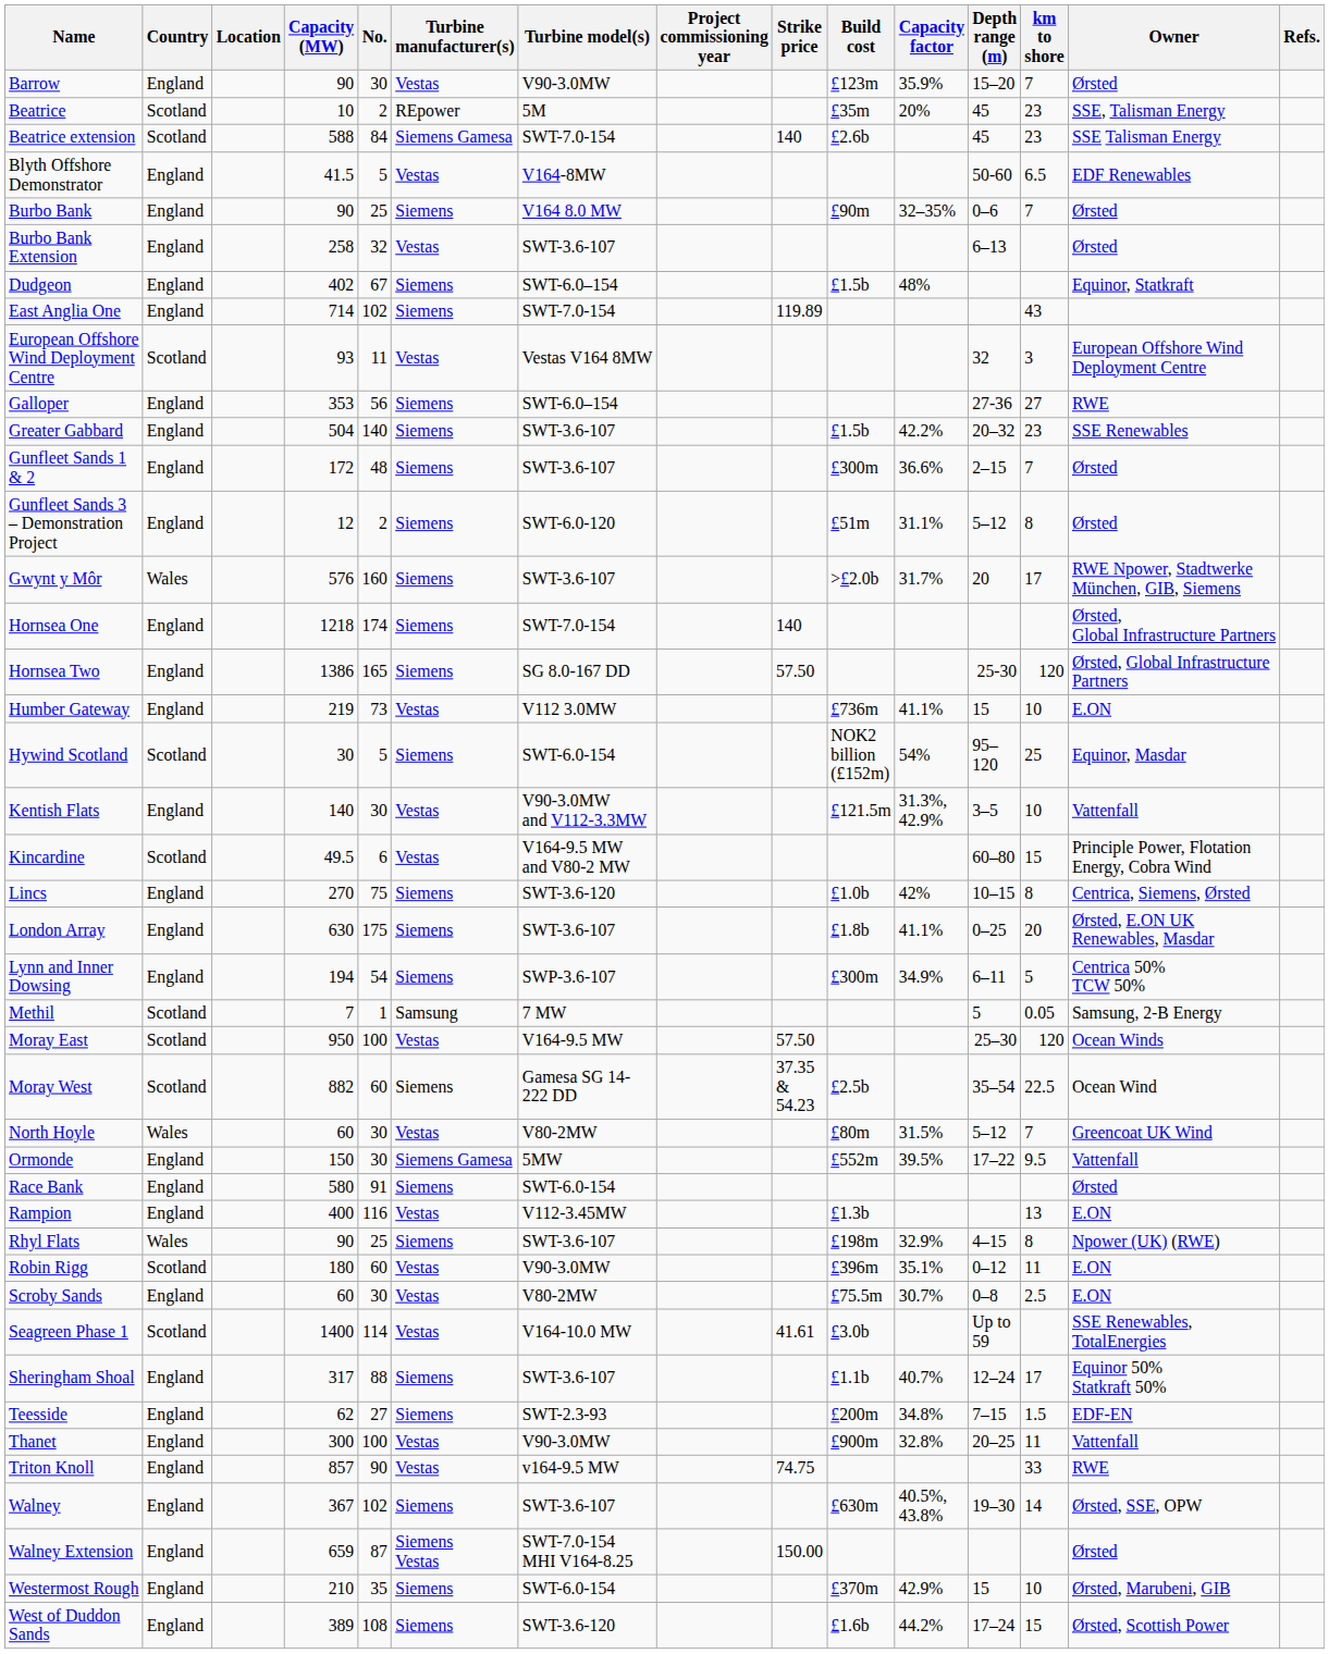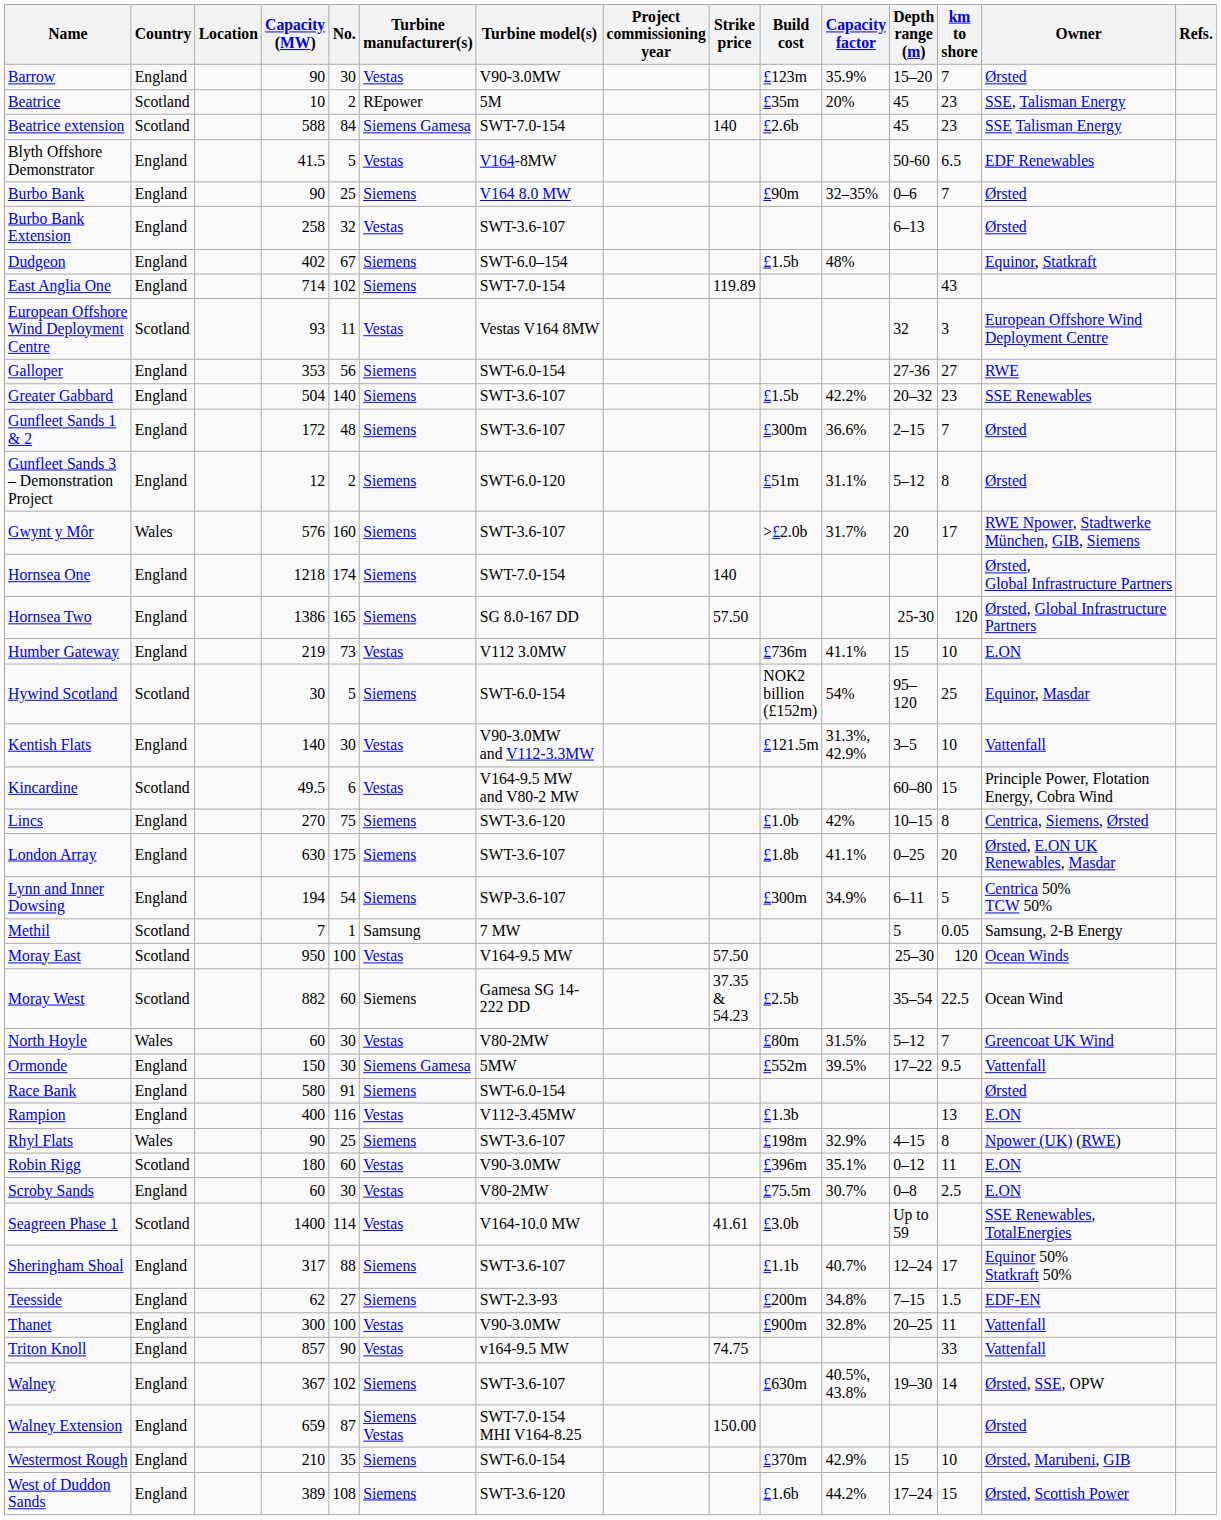 <table class="wikitable sortable sort-under-center">
 <tr>
 <th width=150>Name</th>
 <th>Country</th>
 <th>Location</th>
 <th><a href='#'>Capacity</a><br>(<a href='#'>MW</a>)</th>
 <th scope="col">No.</th>
 <th>Turbine<br>manufacturer(s)</th>
 <th scope="col">Turbine model(s)</th>
 <th>Project<br>commissioning year</th>
 <th>Strike<br>price</th>
 <th>Build<br>cost</th>
 <th><a href='#'>Capacity<br>factor</a></th>
 <th class="unsortable">Depth<br>range (<a href='#'>m</a>)</th>
 <th><a href='#'>km</a> to<br>shore</th>
 <th>Owner</th>
 <th>Refs.</th>
 </tr>
 <tr>
 <td><a href='#'>Barrow</a></td>
 <td>England</td>
 <td></td>
 <td style="text-align:right;">90</td>
 <td style="text-align:right;">30</td>
 <td><a href='#'>Vestas</a></td>
 <td>V90-3.0MW</td>
 <td></td>
 <td></td>
 <td><a href='#'>£</a>123m</td>
 <td>35.9%</td>
 <td>15–20</td>
 <td>7</td>
 <td><a href='#'>Ørsted</a></td>
 <td></td>
 </tr>
 <tr>
 <td><a href='#'>Beatrice</a></td>
 <td>Scotland</td>
 <td></td>
 <td style="text-align:right;">10</td>
 <td style="text-align:right;">2</td>
 <td>REpower</td>
 <td>5M</td>
 <td></td>
 <td></td>
 <td><a href='#'>£</a>35m</td>
 <td>20%</td>
 <td>45</td>
 <td>23</td>
 <td><a href='#'>SSE</a>, <a href='#'>Talisman Energy</a></td>
 <td></td>
 </tr>
 <tr>
 <td><a href='#'>Beatrice extension</a></td>
 <td>Scotland</td>
 <td></td>
 <td style="text-align:right;">588</td>
 <td style="text-align:right;">84</td>
 <td><a href='#'>Siemens Gamesa</a></td>
 <td>SWT-7.0-154</td>
 <td></td>
 <td>140</td>
 <td><a href='#'>£</a>2.6b</td>
 <td></td>
 <td>45</td>
 <td>23</td>
 <td><a href='#'>SSE</a> <a href='#'>Talisman Energy</a></td>
 <td></td>
 </tr>
 <tr>
 <td>Blyth Offshore Demonstrator</td>
 <td>England</td>
 <td></td>
 <td style="text-align:right;">41.5</td>
 <td style="text-align:right;">5</td>
 <td><a href='#'>Vestas</a></td>
 <td><a href='#'>V164</a>-8MW</td>
 <td></td>
 <td></td>
 <td></td>
 <td></td>
 <td>50-60</td>
 <td>6.5</td>
 <td><a href='#'>EDF Renewables</a></td>
 <td></td>
 </tr>
 <tr>
 <td><a href='#'>Burbo Bank</a></td>
 <td>England</td>
 <td></td>
 <td style="text-align:right;">90</td>
 <td style="text-align:right;">25</td>
 <td><a href='#'>Siemens</a></td>
 <td><a href='#'>V164 8.0 MW</a></td>
 <td></td>
 <td></td>
 <td><a href='#'>£</a>90m</td>
 <td>32–35%</td>
 <td>0–6</td>
 <td>7</td>
 <td><a href='#'>Ørsted</a></td>
 <td></td>
 </tr>
 <tr>
 <td><a href='#'>Burbo Bank Extension</a></td>
 <td>England</td>
 <td></td>
 <td style="text-align:right;">258</td>
 <td style="text-align:right;">32</td>
 <td><a href='#'>Vestas</a></td>
 <td>SWT-3.6-107</td>
 <td></td>
 <td></td>
 <td></td>
 <td></td>
 <td>6–13</td>
 <td></td>
 <td><a href='#'>Ørsted</a></td>
 <td></td>
 </tr>
 <tr>
 <td><a href='#'>Dudgeon</a></td>
 <td>England</td>
 <td></td>
 <td style="text-align:right;">402</td>
 <td style="text-align:right;">67</td>
 <td><a href='#'>Siemens</a></td>
 <td>SWT-6.0–154</td>
 <td></td>
 <td></td>
 <td><a href='#'>£</a>1.5b</td>
 <td>48%</td>
 <td></td>
 <td></td>
 <td><a href='#'>Equinor</a>, <a href='#'>Statkraft</a></td>
 <td></td>
 </tr>
 <tr>
 <td><a href='#'>East Anglia One</a></td>
 <td>England</td>
 <td></td>
 <td style="text-align:right;">714</td>
 <td style="text-align:right;">102</td>
 <td><a href='#'>Siemens</a></td>
 <td>SWT-7.0-154</td>
 <td></td>
 <td>119.89</td>
 <td></td>
 <td></td>
 <td></td>
 <td>43</td>
 <td></td>
 <td></td>
 </tr>
 <tr>
 <td><a href='#'>European&nbsp;Offshore Wind Deployment Centre</a></td>
 <td>Scotland</td>
 <td></td>
 <td style="text-align:right;">93</td>
 <td style="text-align:right;">11</td>
 <td><a href='#'>Vestas</a></td>
 <td>Vestas V164 8MW</td>
 <td></td>
 <td></td>
 <td></td>
 <td></td>
 <td>32</td>
 <td>3</td>
 <td><a href='#'>European Offshore Wind Deployment Centre</a></td>
 <td></td>
 </tr>
 <tr>
 <td><a href='#'>Galloper</a></td>
 <td>England</td>
 <td></td>
 <td style="text-align:right;">353</td>
 <td style="text-align:right;">56</td>
 <td><a href='#'>Siemens</a></td>
-<td>SWT-6.0–154</td>
+<td>SWT-6.0-154</td>
 <td></td>
 <td></td>
 <td></td>
 <td></td>
 <td>27-36</td>
 <td>27</td>
 <td><a href='#'>RWE</a></td>
 <td></td>
 </tr>
 <tr>
 <td><a href='#'>Greater Gabbard</a></td>
 <td>England</td>
 <td></td>
 <td style="text-align:right;">504</td>
 <td style="text-align:right;">140</td>
 <td><a href='#'>Siemens</a></td>
 <td>SWT-3.6-107</td>
 <td></td>
 <td></td>
 <td><a href='#'>£</a>1.5b</td>
 <td>42.2%</td>
 <td>20–32</td>
 <td>23</td>
 <td><a href='#'>SSE Renewables</a></td>
 <td></td>
 </tr>
 <tr>
 <td><a href='#'>Gunfleet Sands 1 & 2</a></td>
 <td>England</td>
 <td></td>
 <td style="text-align:right;">172</td>
 <td style="text-align:right;">48</td>
 <td><a href='#'>Siemens</a></td>
 <td>SWT-3.6-107</td>
 <td></td>
 <td></td>
 <td><a href='#'>£</a>300m</td>
 <td>36.6%</td>
 <td>2–15</td>
 <td>7</td>
 <td><a href='#'>Ørsted</a></td>
 <td></td>
 </tr>
 <tr>
 <td><a href='#'>Gunfleet Sands 3</a> – Demonstration Project</td>
 <td>England</td>
 <td></td>
 <td style="text-align:right;">12</td>
 <td style="text-align:right;">2</td>
 <td><a href='#'>Siemens</a></td>
 <td>SWT-6.0-120</td>
 <td></td>
 <td></td>
 <td><a href='#'>£</a>51m</td>
 <td>31.1%</td>
 <td>5–12</td>
 <td>8</td>
 <td><a href='#'>Ørsted</a></td>
 <td></td>
 </tr>
 <tr>
 <td><a href='#'>Gwynt y Môr</a></td>
 <td>Wales</td>
 <td></td>
 <td style="text-align:right;">576</td>
 <td style="text-align:right;">160</td>
 <td><a href='#'>Siemens</a></td>
 <td>SWT-3.6-107</td>
 <td></td>
 <td></td>
 <td>><a href='#'>£</a>2.0b</td>
 <td>31.7%</td>
 <td>20</td>
 <td>17</td>
 <td><a href='#'>RWE Npower</a>, <a href='#'>Stadtwerke München</a>, <a href='#'>GIB</a>, <a href='#'>Siemens</a></td>
 <td></td>
 </tr>
 <tr>
 <td><a href='#'>Hornsea One</a></td>
 <td>England</td>
 <td></td>
 <td style="text-align:right;">1218</td>
 <td style="text-align:right;">174</td>
 <td><a href='#'>Siemens</a></td>
 <td>SWT-7.0-154</td>
 <td></td>
 <td>140</td>
 <td></td>
 <td></td>
 <td></td>
 <td></td>
 <td><a href='#'>Ørsted</a>, <a href='#'>Global&nbsp;Infrastructure&nbsp;Partners</a></td>
 <td></td>
 </tr>
 <tr>
 <td><a href='#'>Hornsea Two</a></td>
 <td>England</td>
 <td></td>
 <td style="text-align:right;">1386</td>
 <td style="text-align:right;">165</td>
 <td><a href='#'>Siemens</a></td>
 <td>SG 8.0-167 DD</td>
 <td></td>
 <td>57.50</td>
 <td></td>
 <td></td>
 <td style="text-align:right;">25-30</td>
 <td style="text-align:right;">120</td>
 <td><a href='#'>Ørsted</a>, <a href='#'>Global Infrastructure Partners</a></td>
 <td></td>
 </tr>
 <tr>
 <td><a href='#'>Humber Gateway</a></td>
 <td>England</td>
 <td></td>
 <td style="text-align:right;">219</td>
 <td style="text-align:right;">73</td>
 <td><a href='#'>Vestas</a></td>
 <td>V112 3.0MW</td>
 <td></td>
 <td></td>
 <td><a href='#'>£</a>736m</td>
 <td>41.1%</td>
 <td>15</td>
 <td>10</td>
 <td><a href='#'>E.ON</a></td>
 <td></td>
 </tr>
 <tr>
 <td><a href='#'>Hywind Scotland</a></td>
 <td>Scotland</td>
 <td></td>
 <td style="text-align:right;">30</td>
 <td style="text-align:right;">5</td>
 <td><a href='#'>Siemens</a></td>
 <td>SWT-6.0-154</td>
 <td></td>
 <td></td>
 <td>NOK2 billion<br>(£152m)</td>
 <td>54%</td>
 <td>95–120</td>
 <td>25</td>
 <td><a href='#'>Equinor</a>, <a href='#'>Masdar</a></td>
 <td></td>
 </tr>
 <tr>
 <td><a href='#'>Kentish Flats</a></td>
 <td>England</td>
 <td></td>
 <td style="text-align:right;">140</td>
 <td style="text-align:right;">30</td>
 <td><a href='#'>Vestas</a></td>
 <td>V90-3.0MW<br>and <a href='#'>V112-3.3MW</a></td>
 <td></td>
 <td></td>
 <td><a href='#'>£</a>121.5m</td>
 <td>31.3%,<br>42.9%</td>
 <td>3–5</td>
 <td>10</td>
 <td><a href='#'>Vattenfall</a></td>
 <td></td>
 </tr>
 <tr>
 <td><a href='#'>Kincardine</a></td>
 <td>Scotland</td>
 <td></td>
 <td style="text-align:right;">49.5</td>
 <td style="text-align:right;">6</td>
 <td><a href='#'>Vestas</a></td>
 <td>V164-9.5 MW<br>and V80-2 MW</td>
 <td></td>
 <td></td>
 <td></td>
 <td></td>
 <td>60–80</td>
 <td>15</td>
 <td>Principle Power, Flotation Energy, Cobra Wind</td>
 <td></td>
 </tr>
 <tr>
 <td><a href='#'>Lincs</a></td>
 <td>England</td>
 <td></td>
 <td style="text-align:right;">270</td>
 <td style="text-align:right;">75</td>
 <td><a href='#'>Siemens</a></td>
 <td>SWT-3.6-120</td>
 <td></td>
 <td></td>
 <td><a href='#'>£</a>1.0b</td>
 <td>42%</td>
 <td>10–15</td>
 <td>8</td>
 <td><a href='#'>Centrica</a>, <a href='#'>Siemens</a>, <a href='#'>Ørsted</a></td>
 <td></td>
 </tr>
 <tr>
 <td><a href='#'>London Array</a></td>
 <td>England</td>
 <td></td>
 <td style="text-align:right;">630</td>
 <td style="text-align:right;">175</td>
 <td><a href='#'>Siemens</a></td>
 <td>SWT-3.6-107</td>
 <td></td>
 <td></td>
 <td><a href='#'>£</a>1.8b</td>
 <td>41.1%</td>
 <td>0–25</td>
 <td>20</td>
 <td><a href='#'>Ørsted</a>, <a href='#'>E.ON UK Renewables</a>, <a href='#'>Masdar</a></td>
 <td></td>
 </tr>
 <tr>
 <td><a href='#'>Lynn and Inner Dowsing</a></td>
 <td>England</td>
 <td></td>
 <td style="text-align:right;">194</td>
 <td style="text-align:right;">54</td>
 <td><a href='#'>Siemens</a></td>
 <td>SWP-3.6-107</td>
 <td></td>
 <td></td>
 <td><a href='#'>£</a>300m</td>
 <td>34.9%</td>
 <td>6–11</td>
 <td>5</td>
 <td><a href='#'>Centrica</a> 50% <br> <a href='#'>TCW</a> 50%</td>
 <td></td>
 </tr>
 <tr>
 <td><a href='#'>Methil</a></td>
 <td>Scotland</td>
 <td></td>
 <td style="text-align:right;">7</td>
 <td style="text-align:right;">1</td>
 <td>Samsung</td>
 <td>7 MW</td>
 <td></td>
 <td></td>
 <td></td>
 <td></td>
 <td>5</td>
 <td>0.05</td>
 <td>Samsung, 2-B Energy</td>
 <td></td>
 </tr>
 <tr>
 <td><a href='#'>Moray East</a></td>
 <td>Scotland</td>
 <td></td>
 <td style="text-align:right;">950</td>
 <td style="text-align:right;">100</td>
 <td><a href='#'>Vestas</a></td>
 <td>V164-9.5 MW</td>
 <td></td>
 <td>57.50</td>
 <td></td>
 <td></td>
 <td style="text-align:right;">25–30</td>
 <td style="text-align:right;">120</td>
 <td><a href='#'>Ocean Winds</a></td>
 <td></td>
 </tr>
 <tr>
 <td><a href='#'>Moray West</a></td>
 <td>Scotland</td>
 <td></td>
 <td style="text-align:right;">882</td>
 <td style="text-align:right;">60</td>
 <td>Siemens</td>
 <td>Gamesa SG 14-222 DD</td>
 <td></td>
 <td>37.35 & 54.23</td>
 <td><a href='#'>£</a>2.5b</td>
 <td></td>
 <td>35–54</td>
 <td>22.5</td>
 <td>Ocean Wind</td>
 <td></td>
 </tr>
 <tr>
 <td><a href='#'>North Hoyle</a></td>
 <td>Wales</td>
 <td></td>
 <td style="text-align:right;">60</td>
 <td style="text-align:right;">30</td>
 <td><a href='#'>Vestas</a></td>
 <td>V80-2MW</td>
 <td></td>
 <td></td>
 <td><a href='#'>£</a>80m</td>
 <td>31.5%</td>
 <td>5–12</td>
 <td>7</td>
 <td><a href='#'>Greencoat UK Wind</a></td>
 <td></td>
 </tr>
 <tr>
 <td><a href='#'>Ormonde</a></td>
 <td>England</td>
 <td></td>
 <td style="text-align:right;">150</td>
 <td style="text-align:right;">30</td>
 <td><a href='#'>Siemens Gamesa</a></td>
 <td>5MW</td>
 <td></td>
 <td></td>
 <td><a href='#'>£</a>552m</td>
 <td>39.5%</td>
 <td>17–22</td>
 <td>9.5</td>
 <td><a href='#'>Vattenfall</a></td>
 <td></td>
 </tr>
 <tr>
 <td><a href='#'>Race Bank</a></td>
 <td>England</td>
 <td></td>
 <td style="text-align:right;">580</td>
 <td style="text-align:right;">91</td>
 <td><a href='#'>Siemens</a></td>
 <td>SWT-6.0-154</td>
 <td></td>
 <td></td>
 <td></td>
 <td></td>
 <td></td>
 <td></td>
 <td><a href='#'>Ørsted</a></td>
 <td></td>
 </tr>
 <tr>
 <td><a href='#'>Rampion</a></td>
 <td>England</td>
 <td></td>
 <td style="text-align:right;">400</td>
 <td style="text-align:right;">116</td>
 <td><a href='#'>Vestas</a></td>
 <td>V112-3.45MW</td>
 <td></td>
 <td></td>
 <td><a href='#'>£</a>1.3b</td>
 <td></td>
 <td></td>
 <td>13</td>
 <td><a href='#'>E.ON</a></td>
 <td></td>
 </tr>
 <tr>
 <td><a href='#'>Rhyl Flats</a></td>
 <td>Wales</td>
 <td></td>
 <td style="text-align:right;">90</td>
 <td style="text-align:right;">25</td>
 <td><a href='#'>Siemens</a></td>
 <td>SWT-3.6-107</td>
 <td></td>
 <td></td>
 <td><a href='#'>£</a>198m</td>
 <td>32.9%</td>
 <td>4–15</td>
 <td>8</td>
 <td><a href='#'>Npower (UK)</a> (<a href='#'>RWE</a>)</td>
 <td></td>
 </tr>
 <tr>
 <td><a href='#'>Robin Rigg</a></td>
 <td>Scotland</td>
 <td></td>
 <td style="text-align:right;">180</td>
 <td style="text-align:right;">60</td>
 <td><a href='#'>Vestas</a></td>
 <td>V90-3.0MW</td>
 <td></td>
 <td></td>
 <td><a href='#'>£</a>396m</td>
 <td>35.1%</td>
 <td>0–12</td>
 <td>11</td>
 <td><a href='#'>E.ON</a></td>
 <td></td>
 </tr>
 <tr>
 <td><a href='#'>Scroby Sands</a></td>
 <td>England</td>
 <td></td>
 <td style="text-align:right;">60</td>
 <td style="text-align:right;">30</td>
 <td><a href='#'>Vestas</a></td>
 <td>V80-2MW</td>
 <td></td>
 <td></td>
 <td><a href='#'>£</a>75.5m</td>
 <td>30.7%</td>
 <td>0–8</td>
 <td>2.5</td>
 <td><a href='#'>E.ON</a></td>
 <td></td>
 </tr>
 <tr>
 <td><a href='#'>Seagreen Phase 1</a></td>
 <td>Scotland</td>
 <td></td>
 <td style="text-align:right;">1400</td>
 <td style="text-align:right;">114</td>
 <td><a href='#'>Vestas</a></td>
 <td>V164-10.0 MW</td>
 <td></td>
 <td>41.61</td>
 <td><a href='#'>£</a>3.0b</td>
 <td></td>
 <td>Up to 59</td>
 <td></td>
 <td><a href='#'>SSE&nbsp;Renewables</a>, <a href='#'>TotalEnergies</a></td>
 <td></td>
 </tr>
 <tr>
 <td><a href='#'>Sheringham Shoal</a></td>
 <td>England</td>
 <td></td>
 <td style="text-align:right;">317</td>
 <td style="text-align:right;">88</td>
 <td><a href='#'>Siemens</a></td>
 <td>SWT-3.6-107</td>
 <td></td>
 <td></td>
 <td><a href='#'>£</a>1.1b</td>
 <td>40.7%</td>
 <td>12–24</td>
 <td>17</td>
 <td><a href='#'>Equinor</a> 50%<br><a href='#'>Statkraft</a> 50%</td>
 <td></td>
 </tr>
 <tr>
 <td><a href='#'>Teesside</a></td>
 <td>England</td>
 <td></td>
 <td style="text-align:right;">62</td>
 <td style="text-align:right;">27</td>
 <td><a href='#'>Siemens</a></td>
 <td>SWT-2.3-93</td>
 <td></td>
 <td></td>
 <td><a href='#'>£</a>200m</td>
 <td>34.8%</td>
 <td>7–15</td>
 <td>1.5</td>
 <td><a href='#'>EDF-EN</a></td>
 <td></td>
 </tr>
 <tr>
 <td><a href='#'>Thanet</a></td>
 <td>England</td>
 <td></td>
 <td style="text-align:right;">300</td>
 <td style="text-align:right;">100</td>
 <td><a href='#'>Vestas</a></td>
 <td>V90-3.0MW</td>
 <td></td>
 <td></td>
 <td><a href='#'>£</a>900m</td>
 <td>32.8%</td>
 <td>20–25</td>
 <td>11</td>
 <td><a href='#'>Vattenfall</a></td>
 <td></td>
 </tr>
 <tr>
 <td><a href='#'>Triton Knoll</a></td>
 <td>England</td>
 <td></td>
 <td style="text-align:right;">857</td>
 <td style="text-align:right;">90</td>
 <td><a href='#'>Vestas</a></td>
 <td>v164-9.5 MW</td>
 <td></td>
 <td>74.75</td>
 <td></td>
 <td></td>
 <td></td>
 <td>33</td>
-<td><a href='#'>RWE</a></td>
+<td><a href='#'>Vattenfall</a></td>
 <td></td>
 </tr>
 <tr>
 <td><a href='#'>Walney</a></td>
 <td>England</td>
 <td></td>
 <td style="text-align:right;">367</td>
 <td style="text-align:right;">102</td>
 <td><a href='#'>Siemens</a></td>
 <td>SWT-3.6-107</td>
 <td></td>
 <td></td>
 <td><a href='#'>£</a>630m</td>
 <td>40.5%,<br>43.8%</td>
 <td>19–30</td>
 <td>14</td>
 <td><a href='#'>Ørsted</a>, <a href='#'>SSE</a>, OPW</td>
 <td></td>
 </tr>
 <tr>
 <td><a href='#'>Walney Extension</a></td>
 <td>England</td>
 <td></td>
 <td style="text-align:right;">659</td>
 <td style="text-align:right;">87</td>
 <td><a href='#'>Siemens</a><br><a href='#'>Vestas</a></td>
 <td>SWT-7.0-154<br>MHI  V164-8.25</td>
 <td></td>
 <td>150.00</td>
 <td></td>
 <td></td>
 <td></td>
 <td></td>
 <td><a href='#'>Ørsted</a></td>
 <td></td>
 </tr>
 <tr>
 <td><a href='#'>Westermost Rough</a></td>
 <td>England</td>
 <td></td>
 <td style="text-align:right;">210</td>
 <td style="text-align:right;">35</td>
 <td><a href='#'>Siemens</a></td>
 <td>SWT-6.0-154</td>
 <td></td>
 <td></td>
 <td><a href='#'>£</a>370m</td>
 <td>42.9%</td>
 <td>15</td>
 <td>10</td>
 <td><a href='#'>Ørsted</a>, <a href='#'>Marubeni</a>, <a href='#'>GIB</a></td>
 <td></td>
 </tr>
 <tr>
 <td><a href='#'>West of Duddon Sands</a></td>
 <td>England</td>
 <td></td>
 <td style="text-align:right;">389</td>
 <td style="text-align:right;">108</td>
 <td><a href='#'>Siemens</a></td>
 <td>SWT-3.6-120</td>
 <td></td>
 <td></td>
 <td><a href='#'>£</a>1.6b</td>
 <td>44.2%</td>
 <td>17–24</td>
 <td>15</td>
 <td><a href='#'>Ørsted</a>, <a href='#'>Scottish Power</a></td>
 <td></td>
 </tr>
 </table>
